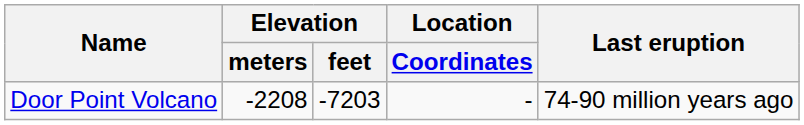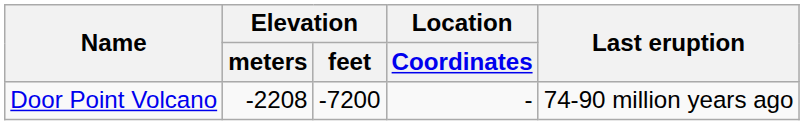 <table class="wikitable">
 <tr>
 <th rowspan="2">Name</th>
 <th colspan ="2">Elevation</th>
 <th>Location</th>
 <th rowspan="2">Last eruption</th>
 </tr>
 <tr>
 <th>meters</th>
 <th>feet</th>
 <th><a href='#'>Coordinates</a></th>
 </tr>
 <tr style="text-align:right;">
 <td style="text-align:left:"><a href='#'>Door Point Volcano</a></td>
 <td>-2208</td>
-<td>-7203</td>
+<td>-7200</td>
 <td>-</td>
 <td>74-90 million years ago</td>
 </tr>
 </table>
